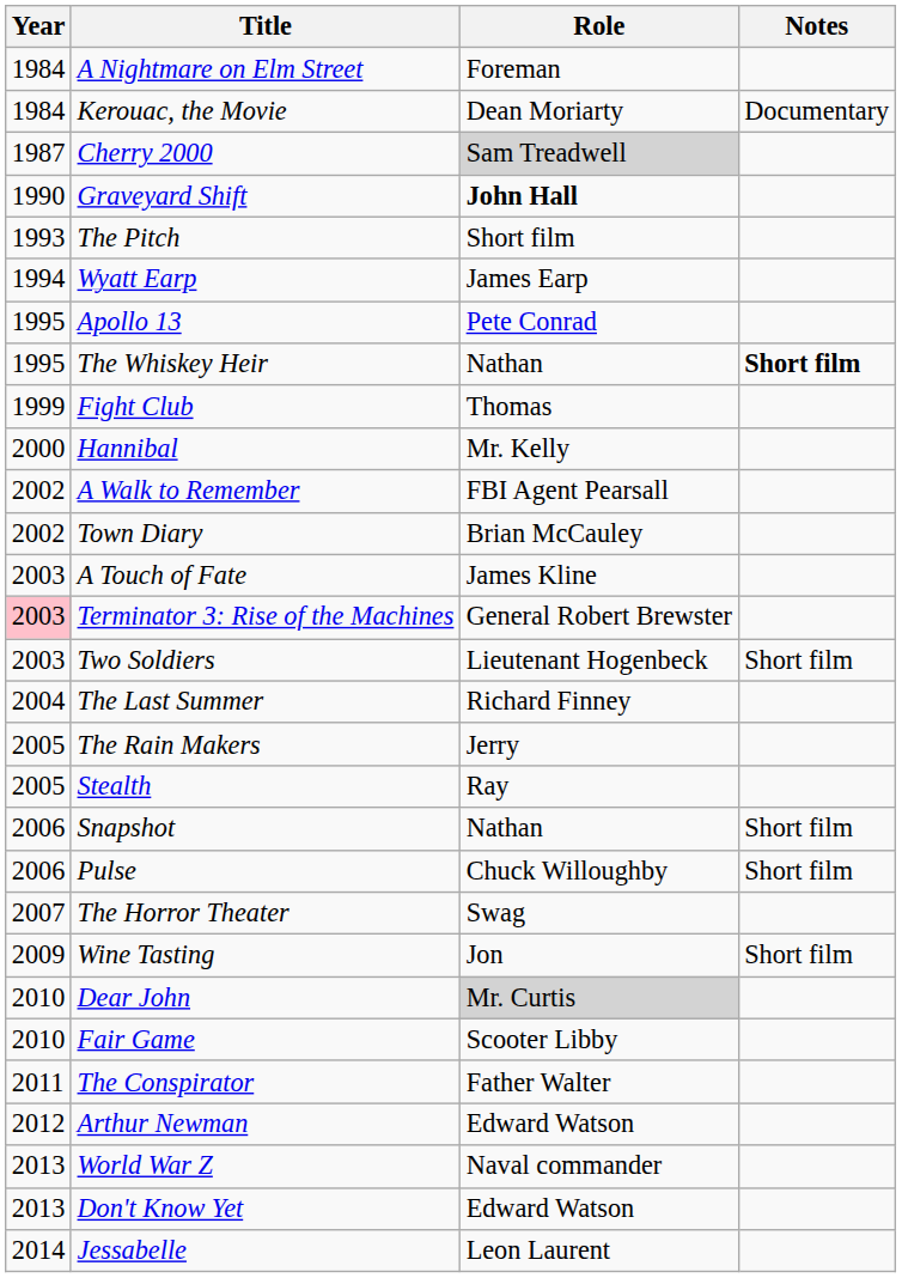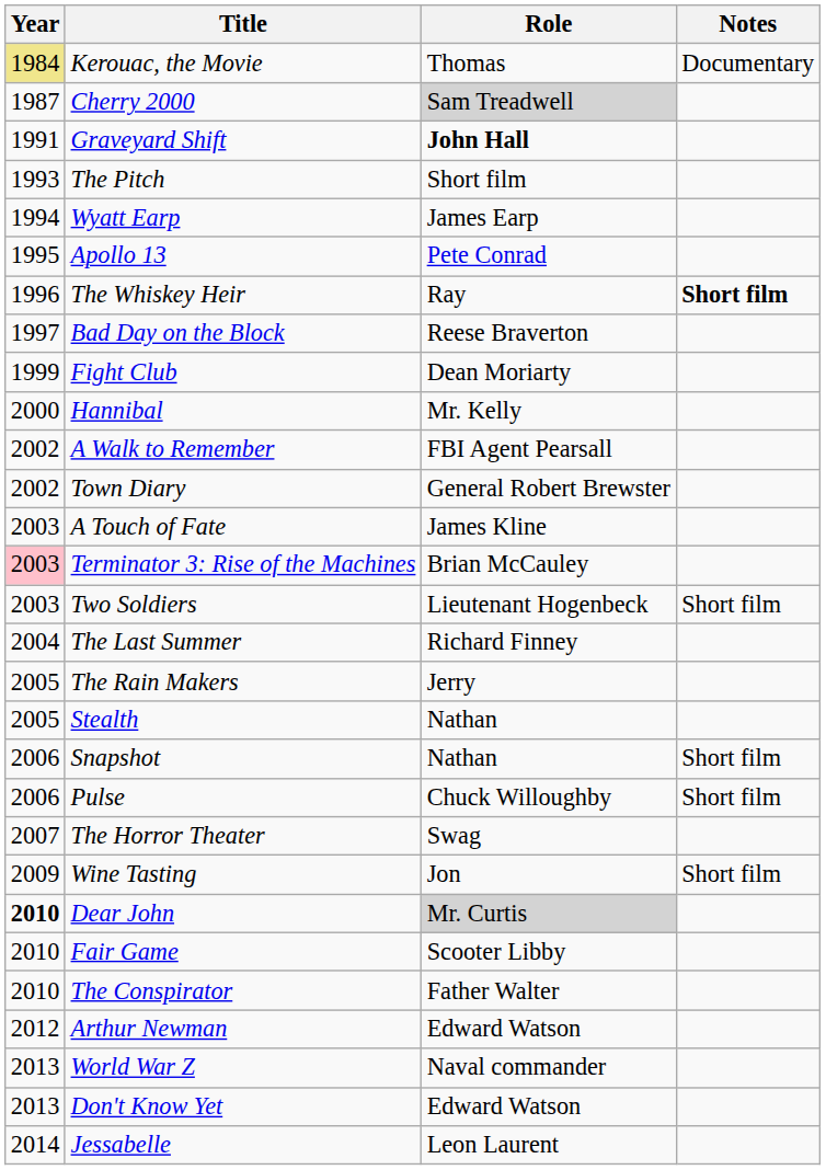 <table class="wikitable sortable">
 <tr>
 <th>Year</th>
 <th>Title</th>
 <th>Role</th>
 <th>Notes</th>
 </tr>
 <tr>
-<td>1984</td>
-<td><em><a href='#'>A Nightmare on Elm Street</a></em></td>
-<td>Foreman</td>
-<td></td>
-</tr>
-<tr>
-<td>1984</td>
+<td style="background: khaki;">1984</td>
 <td><em>Kerouac, the Movie</em></td>
-<td>Dean Moriarty</td>
+<td>Thomas</td>
 <td>Documentary</td>
 </tr>
 <tr>
 <td>1987</td>
 <td><em><a href='#'>Cherry 2000</a></em></td>
 <td style="background: lightgrey;">Sam Treadwell</td>
 <td></td>
 </tr>
 <tr>
-<td>1990</td>
+<td>1991</td>
 <td><em><a href='#'>Graveyard Shift</a></em></td>
 <td><strong>John Hall</strong></td>
 <td></td>
 </tr>
 <tr>
 <td>1993</td>
 <td><em>The Pitch</em></td>
 <td>Short film</td>
 </tr>
 <tr>
 <td>1994</td>
 <td><em><a href='#'>Wyatt Earp</a></em></td>
 <td>James Earp</td>
 <td></td>
 </tr>
 <tr>
 <td>1995</td>
 <td><em><a href='#'>Apollo 13</a></em></td>
 <td><a href='#'>Pete Conrad</a></td>
 <td></td>
 </tr>
 <tr>
-<td>1995</td>
+<td>1996</td>
 <td><em>The Whiskey Heir</em></td>
-<td>Nathan</td>
+<td>Ray</td>
 <td><strong>Short film</strong></td>
+</tr>
+<tr>
+<td>1997</td>
+<td><em><a href='#'>Bad Day on the Block</a></em></td>
+<td>Reese Braverton</td>
+<td></td>
 </tr>
 <tr>
 <td>1999</td>
 <td><em><a href='#'>Fight Club</a></em></td>
-<td>Thomas</td>
+<td>Dean Moriarty</td>
 <td></td>
 </tr>
 <tr>
 <td>2000</td>
 <td><em><a href='#'>Hannibal</a></em></td>
 <td>Mr. Kelly</td>
 <td></td>
 </tr>
 <tr>
 <td>2002</td>
 <td><em><a href='#'>A Walk to Remember</a></em></td>
 <td>FBI Agent Pearsall</td>
 <td></td>
 </tr>
 <tr>
 <td>2002</td>
 <td><em>Town Diary</em></td>
-<td>Brian McCauley</td>
+<td>General Robert Brewster</td>
 <td></td>
 </tr>
 <tr>
 <td>2003</td>
 <td><em>A Touch of Fate</em></td>
 <td>James Kline</td>
 <td></td>
 </tr>
 <tr>
 <td style="background: pink;">2003</td>
 <td><em><a href='#'>Terminator 3: Rise of the Machines</a></em></td>
-<td>General Robert Brewster</td>
+<td>Brian McCauley</td>
 <td></td>
 </tr>
 <tr>
 <td>2003</td>
 <td><em>Two Soldiers</em></td>
 <td>Lieutenant Hogenbeck</td>
 <td>Short film</td>
 </tr>
 <tr>
 <td>2004</td>
 <td><em>The Last Summer</em></td>
 <td>Richard Finney</td>
 <td></td>
 </tr>
 <tr>
 <td>2005</td>
 <td><em>The Rain Makers</em></td>
 <td>Jerry</td>
 <td></td>
 </tr>
 <tr>
 <td>2005</td>
 <td><em><a href='#'>Stealth</a></em></td>
-<td>Ray</td>
+<td>Nathan</td>
 <td></td>
 </tr>
 <tr>
 <td>2006</td>
 <td><em>Snapshot</em></td>
 <td>Nathan</td>
 <td>Short film</td>
 </tr>
 <tr>
 <td>2006</td>
 <td><em>Pulse</em></td>
 <td>Chuck Willoughby</td>
 <td>Short film</td>
 </tr>
 <tr>
 <td>2007</td>
 <td><em>The Horror Theater</em></td>
 <td>Swag</td>
 <td></td>
 </tr>
 <tr>
 <td>2009</td>
 <td><em>Wine Tasting</em></td>
 <td>Jon</td>
 <td>Short film</td>
 </tr>
 <tr>
-<td>2010</td>
+<td><strong>2010</strong></td>
 <td><em><a href='#'>Dear John</a></em></td>
 <td style="background: lightgrey;">Mr. Curtis</td>
 <td></td>
 </tr>
 <tr>
 <td>2010</td>
 <td><em><a href='#'>Fair Game</a></em></td>
 <td>Scooter Libby</td>
 <td></td>
 </tr>
 <tr>
-<td>2011</td>
+<td>2010</td>
 <td><em><a href='#'>The Conspirator</a></em></td>
 <td>Father Walter</td>
 <td></td>
 </tr>
 <tr>
 <td>2012</td>
 <td><em><a href='#'>Arthur Newman</a></em></td>
 <td>Edward Watson</td>
 <td></td>
 </tr>
 <tr>
 <td>2013</td>
 <td><em><a href='#'>World War Z</a></em></td>
 <td>Naval commander</td>
 <td></td>
 </tr>
 <tr>
 <td>2013</td>
 <td><em><a href='#'>Don't Know Yet</a></em></td>
 <td>Edward Watson</td>
 <td></td>
 </tr>
 <tr>
 <td>2014</td>
 <td><em><a href='#'>Jessabelle</a></em></td>
 <td>Leon Laurent</td>
 <td></td>
 </tr>
 </table>
